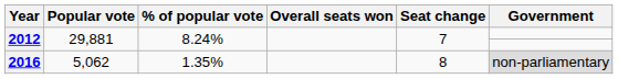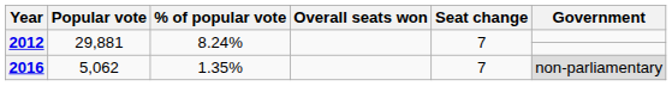 <table class="wikitable" style="text-align:center">
 <tr>
 <th>Year</th>
 <th>Popular vote</th>
 <th>% of popular vote</th>
 <th>Overall seats won</th>
 <th>Seat change</th>
 <th>Government</th>
 </tr>
 <tr>
 <th rowspan=2><a href='#'>2012</a></th>
 <td rowspan=2>29,881</td>
 <td rowspan=2>8.24%</td>
 <td rowspan=2></td>
 <td rowspan=2> 7</td>
 <td></td>
 </tr>
 <tr>
 <td></td>
 </tr>
 <tr>
 <th><a href='#'>2016</a></th>
 <td>5,062</td>
 <td>1.35%</td>
 <td></td>
-<td> 8</td>
+<td> 7</td>
 <td style="background:#ddd;">non-parliamentary</td>
 </tr>
 </table>
